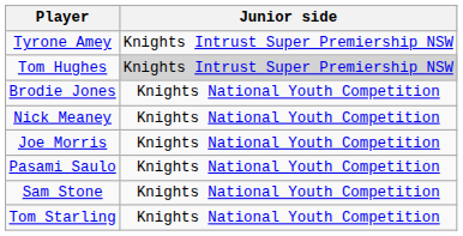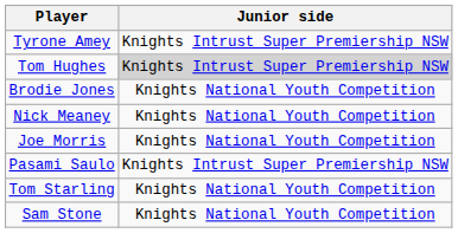 <table class="wikitable sortable" style="text-align: center; font-size:90%">
 <tr style="background:#efefef;">
 <th>Player</th>
 <th>Junior side</th>
 </tr>
 <tr>
 <td><a href='#'>Tyrone Amey</a></td>
 <td>Knights <a href='#'>Intrust Super Premiership NSW</a></td>
 </tr>
 <tr>
 <td><a href='#'>Tom Hughes</a></td>
 <td style="background: lightgrey;">Knights <a href='#'>Intrust Super Premiership NSW</a></td>
 </tr>
 <tr>
 <td><a href='#'>Brodie Jones</a></td>
 <td>Knights <a href='#'>National Youth Competition</a></td>
 </tr>
 <tr>
 <td><a href='#'>Nick Meaney</a></td>
 <td>Knights <a href='#'>National Youth Competition</a></td>
 </tr>
 <tr>
 <td><a href='#'>Joe Morris</a></td>
 <td>Knights <a href='#'>National Youth Competition</a></td>
 </tr>
 <tr>
 <td><a href='#'>Pasami Saulo</a></td>
+<td>Knights <a href='#'>Intrust Super Premiership NSW</a></td>
+</tr>
+<tr>
+<td><a href='#'>Tom Starling</a></td>
 <td>Knights <a href='#'>National Youth Competition</a></td>
 </tr>
 <tr>
 <td><a href='#'>Sam Stone</a></td>
 <td>Knights <a href='#'>National Youth Competition</a></td>
 </tr>
-<tr>
-<td><a href='#'>Tom Starling</a></td>
-<td>Knights <a href='#'>National Youth Competition</a></td>
-</tr>
 </table>
